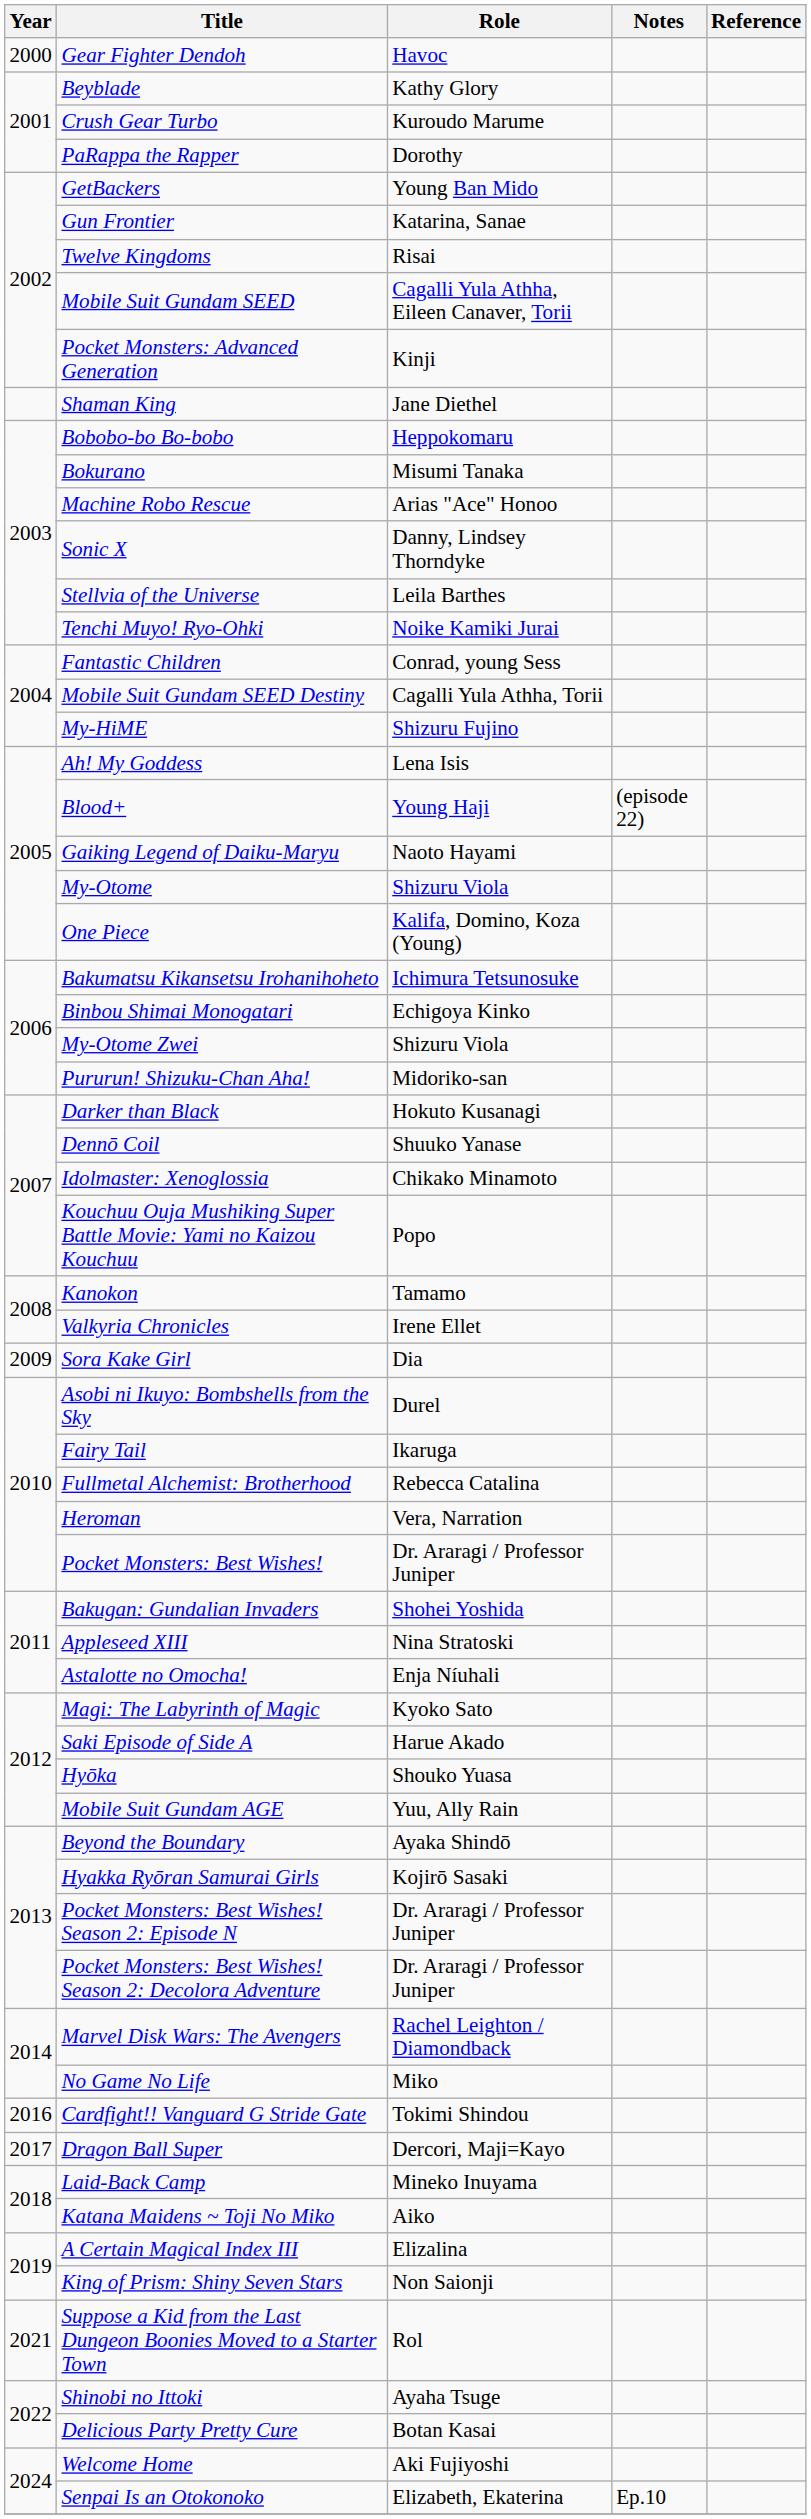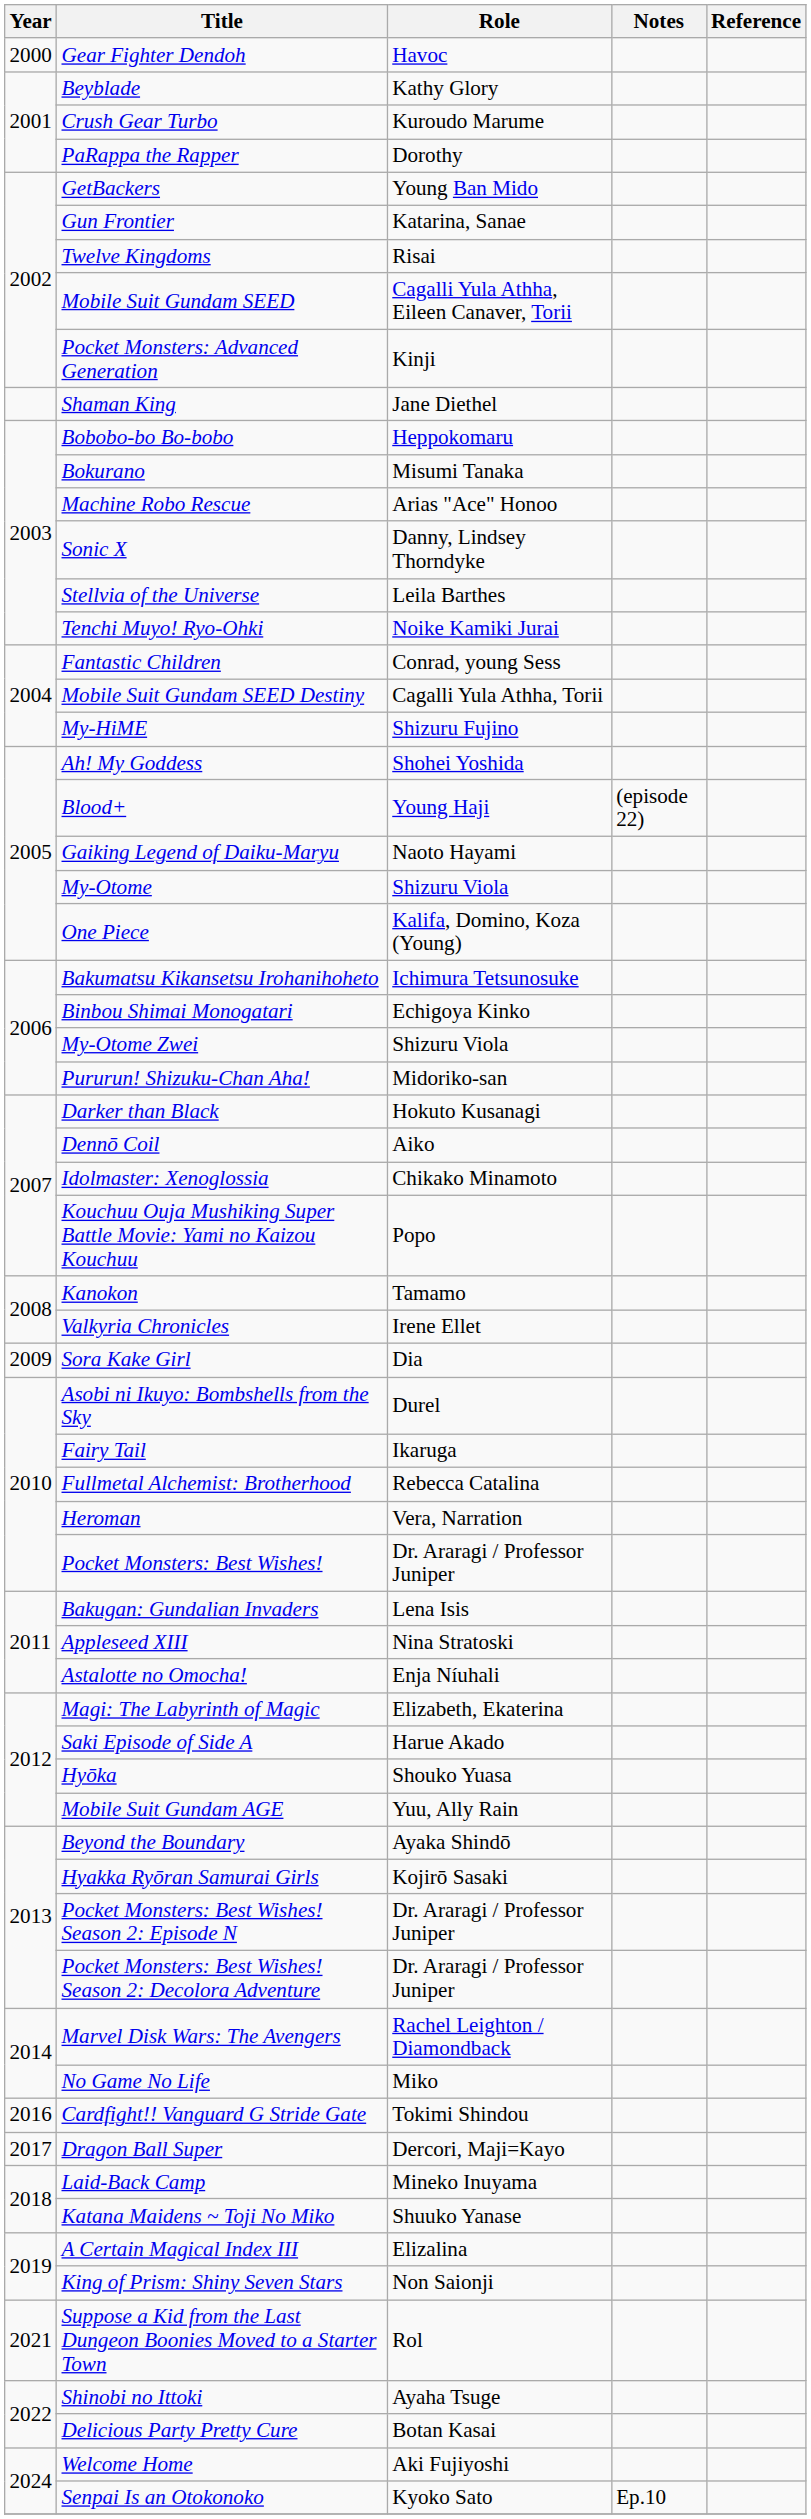 <table class="wikitable">
 <tr>
 <th>Year</th>
 <th>Title</th>
 <th>Role</th>
 <th>Notes</th>
 <th>Reference</th>
 </tr>
 <tr>
 <td rowspan="1">2000</td>
 <td><em><a href='#'>Gear Fighter Dendoh</a></em></td>
 <td><a href='#'>Havoc</a></td>
 <td></td>
 <td></td>
 </tr>
 <tr>
 <td rowspan="3">2001</td>
 <td><em><a href='#'>Beyblade</a></em></td>
 <td>Kathy Glory</td>
 <td></td>
 <td></td>
 </tr>
 <tr>
 <td><em><a href='#'>Crush Gear Turbo</a> </em></td>
 <td>Kuroudo Marume</td>
 <td></td>
 <td></td>
 </tr>
 <tr>
 <td><em><a href='#'>PaRappa the Rapper</a></em></td>
 <td>Dorothy</td>
 <td></td>
 <td></td>
 </tr>
 <tr>
 <td rowspan="5">2002</td>
 <td><em><a href='#'>GetBackers</a></em></td>
 <td>Young <a href='#'>Ban Mido</a></td>
 <td></td>
 <td></td>
 </tr>
 <tr>
 <td><em><a href='#'>Gun Frontier</a></em></td>
 <td>Katarina, Sanae</td>
 <td></td>
 <td></td>
 </tr>
 <tr>
 <td><em><a href='#'>Twelve Kingdoms</a></em></td>
 <td>Risai</td>
 <td></td>
 <td></td>
 </tr>
 <tr>
 <td><em><a href='#'>Mobile Suit Gundam SEED</a></em></td>
 <td><a href='#'>Cagalli Yula Athha</a>, Eileen Canaver, <a href='#'>Torii</a></td>
 <td></td>
 <td></td>
 </tr>
 <tr>
 <td><em><a href='#'>Pocket Monsters: Advanced Generation</a></em></td>
 <td>Kinji</td>
 <td></td>
 <td></td>
 </tr>
 <tr>
 <td></td>
 <td><em><a href='#'>Shaman King</a></em></td>
 <td>Jane Diethel</td>
 <td></td>
 <td></td>
 </tr>
 <tr>
 <td rowspan="6">2003</td>
 <td><em><a href='#'>Bobobo-bo Bo-bobo</a></em></td>
 <td><a href='#'>Heppokomaru</a></td>
 <td></td>
 <td></td>
 </tr>
 <tr>
 <td><em><a href='#'>Bokurano</a></em></td>
 <td>Misumi Tanaka</td>
 <td></td>
 <td></td>
 </tr>
 <tr>
 <td><em><a href='#'>Machine Robo Rescue</a></em></td>
 <td>Arias "Ace" Honoo</td>
 <td></td>
 <td></td>
 </tr>
 <tr>
 <td><em><a href='#'>Sonic X</a></em></td>
 <td>Danny, Lindsey Thorndyke</td>
 <td></td>
 <td></td>
 </tr>
 <tr>
 <td><em><a href='#'>Stellvia of the Universe</a></em></td>
 <td>Leila Barthes</td>
 <td></td>
 <td></td>
 </tr>
 <tr>
 <td><em><a href='#'>Tenchi Muyo! Ryo-Ohki</a></em></td>
 <td><a href='#'>Noike Kamiki Jurai</a></td>
 <td></td>
 <td></td>
 </tr>
 <tr>
 <td rowspan="3">2004</td>
 <td><em><a href='#'>Fantastic Children</a></em></td>
 <td>Conrad, young Sess</td>
 <td></td>
 <td></td>
 </tr>
 <tr>
 <td><em><a href='#'>Mobile Suit Gundam SEED Destiny</a></em></td>
 <td>Cagalli Yula Athha, Torii</td>
 <td></td>
 <td></td>
 </tr>
 <tr>
 <td><em><a href='#'>My-HiME</a></em></td>
 <td><a href='#'>Shizuru Fujino</a></td>
 <td></td>
 <td></td>
 </tr>
 <tr>
 <td rowspan="5">2005</td>
 <td><em><a href='#'>Ah! My Goddess</a></em></td>
-<td>Lena Isis</td>
+<td><a href='#'>Shohei Yoshida</a></td>
 <td></td>
 <td></td>
 </tr>
 <tr>
 <td><em><a href='#'>Blood+</a></em></td>
 <td><a href='#'>Young Haji</a></td>
 <td>(episode 22)</td>
 <td></td>
 </tr>
 <tr>
 <td><em><a href='#'> Gaiking Legend of Daiku-Maryu</a></em></td>
 <td>Naoto Hayami</td>
 <td></td>
 <td></td>
 </tr>
 <tr>
 <td><em><a href='#'>My-Otome</a></em></td>
 <td><a href='#'>Shizuru Viola</a></td>
 <td></td>
 <td></td>
 </tr>
 <tr>
 <td><em><a href='#'>One Piece</a></em></td>
 <td><a href='#'>Kalifa</a>, Domino, Koza (Young)</td>
 <td></td>
 <td></td>
 </tr>
 <tr>
 <td rowspan="4">2006</td>
 <td><em><a href='#'>Bakumatsu Kikansetsu Irohanihoheto</a></em></td>
 <td><a href='#'>Ichimura Tetsunosuke</a></td>
 <td></td>
 <td></td>
 </tr>
 <tr>
 <td><em><a href='#'>Binbou Shimai Monogatari</a></em></td>
 <td>Echigoya Kinko</td>
 <td></td>
 <td></td>
 </tr>
 <tr>
 <td><em><a href='#'>My-Otome Zwei</a></em></td>
 <td>Shizuru Viola</td>
 <td></td>
 <td></td>
 </tr>
 <tr>
 <td><em><a href='#'>Pururun! Shizuku-Chan Aha!</a></em></td>
 <td>Midoriko-san</td>
 <td></td>
 <td></td>
 </tr>
 <tr>
 <td rowspan="4">2007</td>
 <td><em><a href='#'>Darker than Black</a></em></td>
 <td>Hokuto Kusanagi</td>
 <td></td>
 <td></td>
 </tr>
 <tr>
 <td><em><a href='#'>Dennō Coil</a></em></td>
-<td>Shuuko Yanase</td>
+<td>Aiko</td>
 <td></td>
 <td></td>
 </tr>
 <tr>
 <td><em><a href='#'>Idolmaster: Xenoglossia</a></em></td>
 <td>Chikako Minamoto</td>
 <td></td>
 <td></td>
 </tr>
 <tr>
 <td><em><a href='#'>Kouchuu Ouja Mushiking Super Battle Movie: Yami no Kaizou Kouchuu</a></em></td>
 <td>Popo</td>
 <td></td>
 <td></td>
 </tr>
 <tr>
 <td rowspan="2">2008</td>
 <td><em><a href='#'>Kanokon</a></em></td>
 <td>Tamamo</td>
 <td></td>
 <td></td>
 </tr>
 <tr>
 <td><em><a href='#'>Valkyria Chronicles</a></em></td>
 <td>Irene Ellet</td>
 <td></td>
 <td></td>
 </tr>
 <tr>
 <td>2009</td>
 <td><em><a href='#'>Sora Kake Girl</a></em></td>
 <td>Dia</td>
 <td></td>
 <td></td>
 </tr>
 <tr>
 <td rowspan="5">2010</td>
 <td><em><a href='#'>Asobi ni Ikuyo: Bombshells from the Sky</a></em></td>
 <td>Durel</td>
 <td></td>
 <td></td>
 </tr>
 <tr>
 <td><em><a href='#'>Fairy Tail</a></em></td>
 <td>Ikaruga</td>
 <td></td>
 <td></td>
 </tr>
 <tr>
 <td><em><a href='#'>Fullmetal Alchemist: Brotherhood</a></em></td>
 <td>Rebecca Catalina</td>
 <td></td>
 <td></td>
 </tr>
 <tr>
 <td><em><a href='#'>Heroman</a></em></td>
 <td>Vera, Narration</td>
 <td></td>
 <td></td>
 </tr>
 <tr>
 <td><em><a href='#'>Pocket Monsters: Best Wishes!</a></em></td>
 <td>Dr. Araragi / Professor Juniper</td>
 <td></td>
 <td></td>
 </tr>
 <tr>
 <td rowspan="3">2011</td>
 <td><em><a href='#'>Bakugan: Gundalian Invaders</a></em></td>
-<td><a href='#'>Shohei Yoshida</a></td>
+<td>Lena Isis</td>
 <td></td>
 <td></td>
 </tr>
 <tr>
 <td><em><a href='#'>Appleseed XIII</a></em></td>
 <td>Nina Stratoski</td>
 <td></td>
 <td></td>
 </tr>
 <tr>
 <td><em><a href='#'>Astalotte no Omocha!</a></em></td>
 <td>Enja Níuhali</td>
 <td></td>
 <td></td>
 </tr>
 <tr>
 <td rowspan="4">2012</td>
 <td><em><a href='#'>Magi: The Labyrinth of Magic</a></em></td>
-<td>Kyoko Sato</td>
+<td>Elizabeth, Ekaterina</td>
 <td></td>
 <td></td>
 </tr>
 <tr>
 <td><em><a href='#'>Saki Episode of Side A</a></em></td>
 <td>Harue Akado</td>
 <td></td>
 <td></td>
 </tr>
 <tr>
 <td><em><a href='#'>Hyōka</a></em></td>
 <td>Shouko Yuasa</td>
 <td></td>
 <td></td>
 </tr>
 <tr>
 <td><em><a href='#'>Mobile Suit Gundam AGE</a></em></td>
 <td>Yuu, Ally Rain</td>
 <td></td>
 <td></td>
 </tr>
 <tr>
 <td rowspan="4">2013</td>
 <td><em><a href='#'>Beyond the Boundary</a></em></td>
 <td>Ayaka Shindō</td>
 <td></td>
 <td></td>
 </tr>
 <tr>
 <td><em><a href='#'>Hyakka Ryōran Samurai Girls</a></em></td>
 <td>Kojirō Sasaki</td>
 <td></td>
 <td></td>
 </tr>
 <tr>
 <td><em><a href='#'>Pocket Monsters: Best Wishes! Season 2: Episode N</a></em></td>
 <td>Dr. Araragi / Professor Juniper</td>
 <td></td>
 <td></td>
 </tr>
 <tr>
 <td><em><a href='#'>Pocket Monsters: Best Wishes! Season 2: Decolora Adventure</a></em></td>
 <td>Dr. Araragi / Professor Juniper</td>
 <td></td>
 <td></td>
 </tr>
 <tr>
 <td rowspan="2">2014</td>
 <td><em><a href='#'>Marvel Disk Wars: The Avengers</a></em></td>
 <td><a href='#'>Rachel Leighton / Diamondback</a></td>
 <td></td>
 <td></td>
 </tr>
 <tr>
 <td><em><a href='#'>No Game No Life</a></em></td>
 <td>Miko</td>
 <td></td>
 <td></td>
 </tr>
 <tr>
 <td rowspan="1">2016</td>
 <td><em><a href='#'>Cardfight!! Vanguard G Stride Gate</a></em></td>
 <td>Tokimi Shindou</td>
 <td></td>
 <td></td>
 </tr>
 <tr>
 <td rowspan="1">2017</td>
 <td><em><a href='#'>Dragon Ball Super</a></em></td>
 <td>Dercori, Maji=Kayo</td>
 <td></td>
 <td></td>
 </tr>
 <tr>
 <td rowspan="2">2018</td>
 <td><em><a href='#'>Laid-Back Camp</a></em></td>
 <td>Mineko Inuyama</td>
 <td></td>
 <td></td>
 </tr>
 <tr>
 <td><em><a href='#'>Katana Maidens ~ Toji No Miko</a></em></td>
-<td>Aiko</td>
+<td>Shuuko Yanase</td>
 <td></td>
 <td></td>
 </tr>
 <tr>
 <td rowspan="2">2019</td>
 <td><em><a href='#'>A Certain Magical Index III</a></em></td>
 <td>Elizalina</td>
 <td></td>
 <td></td>
 </tr>
 <tr>
 <td><em><a href='#'>King of Prism: Shiny Seven Stars</a></em></td>
 <td>Non Saionji</td>
 <td></td>
 <td></td>
 </tr>
 <tr>
 <td>2021</td>
 <td><em><a href='#'>Suppose a Kid from the Last Dungeon Boonies Moved to a Starter Town</a></em></td>
 <td>Rol</td>
 <td></td>
 <td></td>
 </tr>
 <tr>
 <td rowspan="2">2022</td>
 <td><em><a href='#'>Shinobi no Ittoki</a></em></td>
 <td>Ayaha Tsuge</td>
 <td></td>
 <td></td>
 </tr>
 <tr>
 <td><em><a href='#'>Delicious Party Pretty Cure</a></em></td>
 <td>Botan Kasai</td>
 <td></td>
 <td></td>
 </tr>
 <tr>
 <td rowspan="2">2024</td>
 <td><em><a href='#'>Welcome Home</a></em></td>
 <td>Aki Fujiyoshi</td>
 <td></td>
 <td></td>
 </tr>
 <tr>
 <td><em><a href='#'>Senpai Is an Otokonoko</a></em></td>
-<td>Elizabeth, Ekaterina</td>
+<td>Kyoko Sato</td>
 <td>Ep.10</td>
 <td></td>
 </tr>
 <tr>
 </tr>
 </table>
